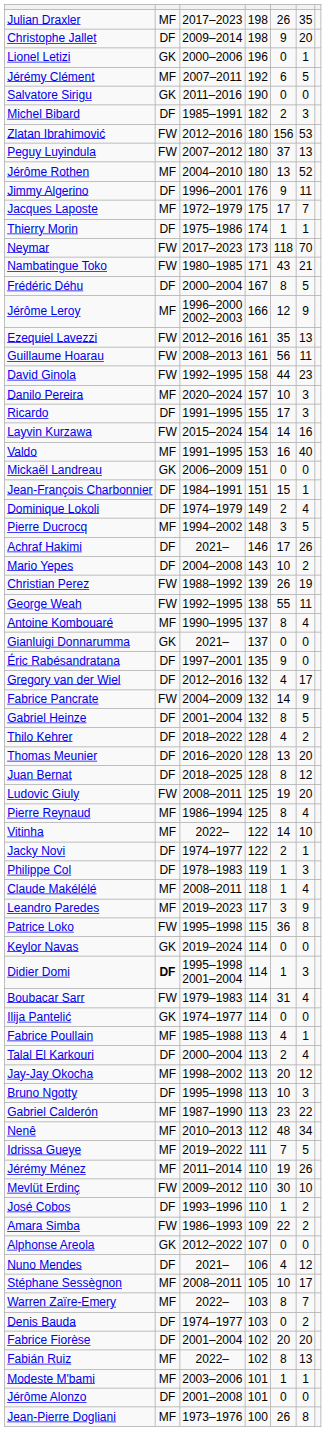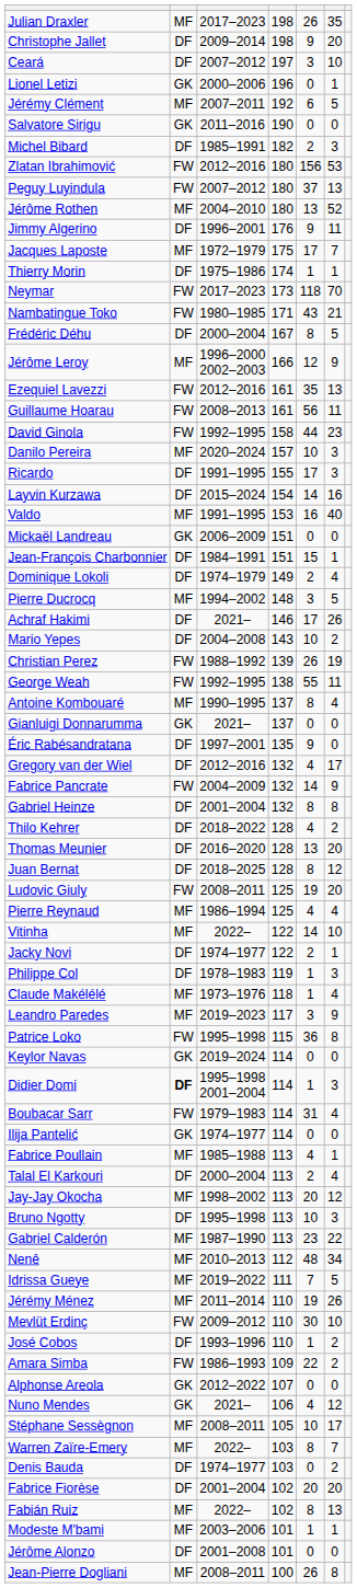 <table class="wikitable plainrowheaders sortable" style="text-align:center">
 <tr>
 <th></th>
 <th></th>
 <th></th>
 <th></th>
 <th></th>
 <th></th>
 <th></th>
 </tr>
 <tr>
 <td align="left"> <a href='#'>Julian Draxler</a></td>
 <td>MF</td>
 <td>2017–2023</td>
 <td>198</td>
 <td>26</td>
 <td>35</td>
 <td></td>
 </tr>
 <tr>
 <td align="left"> <a href='#'>Christophe Jallet</a></td>
 <td>DF</td>
 <td>2009–2014</td>
 <td>198</td>
 <td>9</td>
 <td>20</td>
+<td></td>
+</tr>
+<tr>
+<td align="left"> <a href='#'>Ceará</a></td>
+<td>DF</td>
+<td>2007–2012</td>
+<td>197</td>
+<td>3</td>
+<td>10</td>
 <td></td>
 </tr>
 <tr>
 <td align="left"> <a href='#'>Lionel Letizi</a></td>
 <td>GK</td>
 <td>2000–2006</td>
 <td>196</td>
 <td>0</td>
 <td>1</td>
 <td></td>
 </tr>
 <tr>
 <td align="left"> <a href='#'>Jérémy Clément</a></td>
 <td>MF</td>
 <td>2007–2011</td>
 <td>192</td>
 <td>6</td>
 <td>5</td>
 <td></td>
 </tr>
 <tr>
 <td align="left"> <a href='#'>Salvatore Sirigu</a></td>
 <td>GK</td>
 <td>2011–2016</td>
 <td>190</td>
 <td>0</td>
 <td>0</td>
 <td></td>
 </tr>
 <tr>
 <td align="left"> <a href='#'>Michel Bibard</a></td>
 <td>DF</td>
 <td>1985–1991</td>
 <td>182</td>
 <td>2</td>
 <td>3</td>
 <td></td>
 </tr>
 <tr>
 <td align="left"> <a href='#'>Zlatan Ibrahimović</a></td>
 <td>FW</td>
 <td>2012–2016</td>
 <td>180</td>
 <td>156</td>
 <td>53</td>
 <td></td>
 </tr>
 <tr>
 <td align="left"> <a href='#'>Peguy Luyindula</a></td>
 <td>FW</td>
 <td>2007–2012</td>
 <td>180</td>
 <td>37</td>
 <td>13</td>
 <td></td>
 </tr>
 <tr>
 <td align="left"> <a href='#'>Jérôme Rothen</a></td>
 <td>MF</td>
 <td>2004–2010</td>
 <td>180</td>
 <td>13</td>
 <td>52</td>
 <td></td>
 </tr>
 <tr>
 <td align="left"> <a href='#'>Jimmy Algerino</a></td>
 <td>DF</td>
 <td>1996–2001</td>
 <td>176</td>
 <td>9</td>
 <td>11</td>
 <td></td>
 </tr>
 <tr>
 <td align="left"> <a href='#'>Jacques Laposte</a></td>
 <td>MF</td>
 <td>1972–1979</td>
 <td>175</td>
 <td>17</td>
 <td>7</td>
 <td></td>
 </tr>
 <tr>
 <td align="left"> <a href='#'>Thierry Morin</a></td>
 <td>DF</td>
 <td>1975–1986</td>
 <td>174</td>
 <td>1</td>
 <td>1</td>
 <td></td>
 </tr>
 <tr>
 <td align="left"> <a href='#'>Neymar</a></td>
 <td>FW</td>
 <td>2017–2023</td>
 <td>173</td>
 <td>118</td>
 <td>70</td>
 <td></td>
 </tr>
 <tr>
 <td align="left"> <a href='#'>Nambatingue Toko</a></td>
 <td>FW</td>
 <td>1980–1985</td>
 <td>171</td>
 <td>43</td>
 <td>21</td>
 <td></td>
 </tr>
 <tr>
 <td align="left"> <a href='#'>Frédéric Déhu</a></td>
 <td>DF</td>
 <td>2000–2004</td>
 <td>167</td>
 <td>8</td>
 <td>5</td>
 <td></td>
 </tr>
 <tr>
 <td align="left"> <a href='#'>Jérôme Leroy</a></td>
 <td>MF</td>
 <td>1996–2000<br>2002–2003</td>
 <td>166</td>
 <td>12</td>
 <td>9</td>
 <td></td>
 </tr>
 <tr>
 <td align="left"> <a href='#'>Ezequiel Lavezzi</a></td>
 <td>FW</td>
 <td>2012–2016</td>
 <td>161</td>
 <td>35</td>
 <td>13</td>
 <td></td>
 </tr>
 <tr>
 <td align="left"> <a href='#'>Guillaume Hoarau</a></td>
 <td>FW</td>
 <td>2008–2013</td>
 <td>161</td>
 <td>56</td>
 <td>11</td>
 <td></td>
 </tr>
 <tr>
 <td align="left"> <a href='#'>David Ginola</a></td>
 <td>FW</td>
 <td>1992–1995</td>
 <td>158</td>
 <td>44</td>
 <td>23</td>
 <td></td>
 </tr>
 <tr>
 <td align="left"> <a href='#'>Danilo Pereira</a></td>
 <td>MF</td>
 <td>2020–2024</td>
 <td>157</td>
 <td>10</td>
 <td>3</td>
 <td></td>
 </tr>
 <tr>
 <td align="left"> <a href='#'>Ricardo</a></td>
 <td>DF</td>
 <td>1991–1995</td>
 <td>155</td>
 <td>17</td>
 <td>3</td>
 <td></td>
 </tr>
 <tr>
 <td align="left"> <a href='#'>Layvin Kurzawa</a></td>
-<td>FW</td>
+<td>DF</td>
 <td>2015–2024</td>
 <td>154</td>
 <td>14</td>
 <td>16</td>
 <td></td>
 </tr>
 <tr>
 <td align="left"> <a href='#'>Valdo</a></td>
 <td>MF</td>
 <td>1991–1995</td>
 <td>153</td>
 <td>16</td>
 <td>40</td>
 <td></td>
 </tr>
 <tr>
 <td align="left"> <a href='#'>Mickaël Landreau</a></td>
 <td>GK</td>
 <td>2006–2009</td>
 <td>151</td>
 <td>0</td>
 <td>0</td>
 <td></td>
 </tr>
 <tr>
 <td align="left"> <a href='#'>Jean-François Charbonnier</a></td>
 <td>DF</td>
 <td>1984–1991</td>
 <td>151</td>
 <td>15</td>
 <td>1</td>
 <td></td>
 </tr>
 <tr>
 <td align="left"> <a href='#'>Dominique Lokoli</a></td>
 <td>DF</td>
 <td>1974–1979</td>
 <td>149</td>
 <td>2</td>
 <td>4</td>
 <td></td>
 </tr>
 <tr>
 <td align="left"> <a href='#'>Pierre Ducrocq</a></td>
 <td>MF</td>
 <td>1994–2002</td>
 <td>148</td>
 <td>3</td>
 <td>5</td>
 <td></td>
 </tr>
 <tr>
 <td align="left"> <a href='#'>Achraf Hakimi</a></td>
 <td>DF</td>
 <td>2021–</td>
 <td>146</td>
 <td>17</td>
 <td>26</td>
 <td></td>
 </tr>
 <tr>
 <td align="left"> <a href='#'>Mario Yepes</a></td>
 <td>DF</td>
 <td>2004–2008</td>
 <td>143</td>
 <td>10</td>
 <td>2</td>
 <td></td>
 </tr>
 <tr>
 <td align="left"> <a href='#'>Christian Perez</a></td>
 <td>FW</td>
 <td>1988–1992</td>
 <td>139</td>
 <td>26</td>
 <td>19</td>
 <td></td>
 </tr>
 <tr>
 <td align="left"> <a href='#'>George Weah</a></td>
 <td>FW</td>
 <td>1992–1995</td>
 <td>138</td>
 <td>55</td>
 <td>11</td>
 <td></td>
 </tr>
 <tr>
 <td align="left"> <a href='#'>Antoine Kombouaré</a></td>
 <td>MF</td>
 <td>1990–1995</td>
 <td>137</td>
 <td>8</td>
 <td>4</td>
 <td></td>
 </tr>
 <tr>
 <td align="left"> <a href='#'>Gianluigi Donnarumma</a></td>
 <td>GK</td>
 <td>2021–</td>
 <td>137</td>
 <td>0</td>
 <td>0</td>
 <td></td>
 </tr>
 <tr>
 <td align="left"> <a href='#'>Éric Rabésandratana</a></td>
 <td>DF</td>
 <td>1997–2001</td>
 <td>135</td>
 <td>9</td>
 <td>0</td>
 <td></td>
 </tr>
 <tr>
 <td align="left"> <a href='#'>Gregory van der Wiel</a></td>
 <td>DF</td>
 <td>2012–2016</td>
 <td>132</td>
 <td>4</td>
 <td>17</td>
 <td></td>
 </tr>
 <tr>
 <td align="left"> <a href='#'>Fabrice Pancrate</a></td>
 <td>FW</td>
 <td>2004–2009</td>
 <td>132</td>
 <td>14</td>
 <td>9</td>
 <td></td>
 </tr>
 <tr>
 <td align="left"> <a href='#'>Gabriel Heinze</a></td>
 <td>DF</td>
 <td>2001–2004</td>
 <td>132</td>
 <td>8</td>
-<td>5</td>
+<td>8</td>
 <td></td>
 </tr>
 <tr>
 <td align="left"> <a href='#'>Thilo Kehrer</a></td>
 <td>DF</td>
 <td>2018–2022</td>
 <td>128</td>
 <td>4</td>
 <td>2</td>
 <td></td>
 </tr>
 <tr>
 <td align="left"> <a href='#'>Thomas Meunier</a></td>
 <td>DF</td>
 <td>2016–2020</td>
 <td>128</td>
 <td>13</td>
 <td>20</td>
 <td></td>
 </tr>
 <tr>
 <td align="left"> <a href='#'>Juan Bernat</a></td>
 <td>DF</td>
 <td>2018–2025</td>
 <td>128</td>
 <td>8</td>
 <td>12</td>
 <td></td>
 </tr>
 <tr>
 <td align="left"> <a href='#'>Ludovic Giuly</a></td>
 <td>FW</td>
 <td>2008–2011</td>
 <td>125</td>
 <td>19</td>
 <td>20</td>
 <td></td>
 </tr>
 <tr>
 <td align="left"> <a href='#'>Pierre Reynaud</a></td>
 <td>MF</td>
 <td>1986–1994</td>
 <td>125</td>
-<td>8</td>
+<td>4</td>
 <td>4</td>
 <td></td>
 </tr>
 <tr>
 <td align="left"> <a href='#'>Vitinha</a></td>
 <td>MF</td>
 <td>2022–</td>
 <td>122</td>
 <td>14</td>
 <td>10</td>
 <td></td>
 </tr>
 <tr>
 <td align="left"> <a href='#'>Jacky Novi</a></td>
 <td>DF</td>
 <td>1974–1977</td>
 <td>122</td>
 <td>2</td>
 <td>1</td>
 <td></td>
 </tr>
 <tr>
 <td align="left"> <a href='#'>Philippe Col</a></td>
 <td>DF</td>
 <td>1978–1983</td>
 <td>119</td>
 <td>1</td>
 <td>3</td>
 <td></td>
 </tr>
 <tr>
 <td align="left"> <a href='#'>Claude Makélélé</a></td>
 <td>MF</td>
-<td>2008–2011</td>
+<td>1973–1976</td>
 <td>118</td>
 <td>1</td>
 <td>4</td>
 <td></td>
 </tr>
 <tr>
 <td align="left"> <a href='#'>Leandro Paredes</a></td>
 <td>MF</td>
 <td>2019–2023</td>
 <td>117</td>
 <td>3</td>
 <td>9</td>
 <td></td>
 </tr>
 <tr>
 <td align="left"> <a href='#'>Patrice Loko</a></td>
 <td>FW</td>
 <td>1995–1998</td>
 <td>115</td>
 <td>36</td>
 <td>8</td>
 <td></td>
 </tr>
 <tr>
 <td align="left"> <a href='#'>Keylor Navas</a></td>
 <td>GK</td>
 <td>2019–2024</td>
 <td>114</td>
 <td>0</td>
 <td>0</td>
 <td></td>
 </tr>
 <tr>
 <td align="left"> <a href='#'>Didier Domi</a></td>
 <td><strong>DF</strong></td>
 <td>1995–1998<br>2001–2004</td>
 <td>114</td>
 <td>1</td>
 <td>3</td>
 <td></td>
 </tr>
 <tr>
 <td align="left"> <a href='#'>Boubacar Sarr</a></td>
 <td>FW</td>
 <td>1979–1983</td>
 <td>114</td>
 <td>31</td>
 <td>4</td>
 <td></td>
 </tr>
 <tr>
 <td align="left"> <a href='#'>Ilija Pantelić</a></td>
 <td>GK</td>
 <td>1974–1977</td>
 <td>114</td>
 <td>0</td>
 <td>0</td>
 <td></td>
 </tr>
 <tr>
 <td align="left"> <a href='#'>Fabrice Poullain</a></td>
 <td>MF</td>
 <td>1985–1988</td>
 <td>113</td>
 <td>4</td>
 <td>1</td>
 <td></td>
 </tr>
 <tr>
 <td align="left"> <a href='#'>Talal El Karkouri</a></td>
 <td>DF</td>
 <td>2000–2004</td>
 <td>113</td>
 <td>2</td>
 <td>4</td>
 <td></td>
 </tr>
 <tr>
 <td align="left"> <a href='#'>Jay-Jay Okocha</a></td>
 <td>MF</td>
 <td>1998–2002</td>
 <td>113</td>
 <td>20</td>
 <td>12</td>
 <td></td>
 </tr>
 <tr>
 <td align="left"> <a href='#'>Bruno Ngotty</a></td>
 <td>DF</td>
 <td>1995–1998</td>
 <td>113</td>
 <td>10</td>
 <td>3</td>
 <td></td>
 </tr>
 <tr>
 <td align="left"> <a href='#'>Gabriel Calderón</a></td>
 <td>MF</td>
 <td>1987–1990</td>
 <td>113</td>
 <td>23</td>
 <td>22</td>
 <td></td>
 </tr>
 <tr>
 <td align="left"> <a href='#'>Nenê</a></td>
 <td>MF</td>
 <td>2010–2013</td>
 <td>112</td>
 <td>48</td>
 <td>34</td>
 <td></td>
 </tr>
 <tr>
 <td align="left"> <a href='#'>Idrissa Gueye</a></td>
 <td>MF</td>
 <td>2019–2022</td>
 <td>111</td>
 <td>7</td>
 <td>5</td>
 <td></td>
 </tr>
 <tr>
 <td align="left"> <a href='#'>Jérémy Ménez</a></td>
 <td>MF</td>
 <td>2011–2014</td>
 <td>110</td>
 <td>19</td>
 <td>26</td>
 <td></td>
 </tr>
 <tr>
 <td align="left"> <a href='#'>Mevlüt Erdinç</a></td>
 <td>FW</td>
 <td>2009–2012</td>
 <td>110</td>
 <td>30</td>
 <td>10</td>
 <td></td>
 </tr>
 <tr>
 <td align="left"> <a href='#'>José Cobos</a></td>
 <td>DF</td>
 <td>1993–1996</td>
 <td>110</td>
 <td>1</td>
 <td>2</td>
 <td></td>
 </tr>
 <tr>
 <td align="left"> <a href='#'>Amara Simba</a></td>
 <td>FW</td>
 <td>1986–1993</td>
 <td>109</td>
 <td>22</td>
 <td>2</td>
 <td></td>
 </tr>
 <tr>
 <td align="left"> <a href='#'>Alphonse Areola</a></td>
 <td>GK</td>
 <td>2012–2022</td>
 <td>107</td>
 <td>0</td>
 <td>0</td>
 <td></td>
 </tr>
 <tr>
 <td align="left"> <a href='#'>Nuno Mendes</a></td>
-<td>DF</td>
+<td>GK</td>
 <td>2021–</td>
 <td>106</td>
 <td>4</td>
 <td>12</td>
 <td></td>
 </tr>
 <tr>
 <td align="left"> <a href='#'>Stéphane Sessègnon</a></td>
 <td>MF</td>
 <td>2008–2011</td>
 <td>105</td>
 <td>10</td>
 <td>17</td>
 <td></td>
 </tr>
 <tr>
 <td align="left"> <a href='#'>Warren Zaïre-Emery</a></td>
 <td>MF</td>
 <td>2022–</td>
 <td>103</td>
 <td>8</td>
 <td>7</td>
 <td></td>
 </tr>
 <tr>
 <td align="left"> <a href='#'>Denis Bauda</a></td>
 <td>DF</td>
 <td>1974–1977</td>
 <td>103</td>
 <td>0</td>
 <td>2</td>
 <td></td>
 </tr>
 <tr>
 <td align="left"> <a href='#'>Fabrice Fiorèse</a></td>
 <td>DF</td>
 <td>2001–2004</td>
 <td>102</td>
 <td>20</td>
 <td>20</td>
 <td></td>
 </tr>
 <tr>
 <td align="left"> <a href='#'>Fabián Ruiz</a></td>
 <td>MF</td>
 <td>2022–</td>
 <td>102</td>
 <td>8</td>
 <td>13</td>
 <td></td>
 </tr>
 <tr>
 <td align="left"> <a href='#'>Modeste M'bami</a></td>
 <td>MF</td>
 <td>2003–2006</td>
 <td>101</td>
 <td>1</td>
 <td>1</td>
 <td></td>
 </tr>
 <tr>
 <td align="left"> <a href='#'>Jérôme Alonzo</a></td>
 <td>DF</td>
 <td>2001–2008</td>
 <td>101</td>
 <td>0</td>
 <td>0</td>
 <td></td>
 </tr>
 <tr>
 <td align="left"> <a href='#'>Jean-Pierre Dogliani</a></td>
 <td>MF</td>
-<td>1973–1976</td>
+<td>2008–2011</td>
 <td>100</td>
 <td>26</td>
 <td>8</td>
 <td></td>
 </tr>
 </table>
